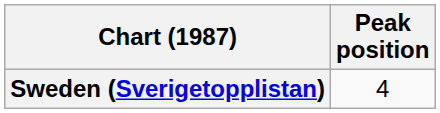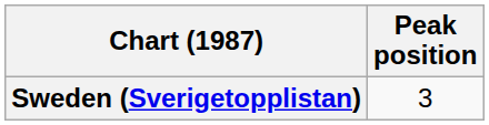 <table class="wikitable plainrowheaders" style="text-align:center">
 <tr>
 <th>Chart (1987)</th>
 <th>Peak<br>position</th>
 </tr>
 <tr>
 <th scope="row">Sweden (<a href='#'>Sverigetopplistan</a>)</th>
-<td>4</td>
+<td>3</td>
 </tr>
 </table>
